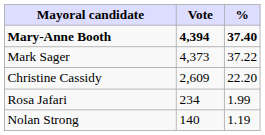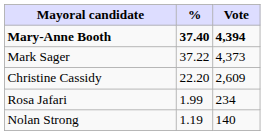 <table class="wikitable">
 <tr>
 <th style="background:#ddf;" width="200px">Mayoral candidate</th>
+<th style="background:#ddf;" width="30px">%</th>
 <th style="background:#ddf;" width="50px">Vote</th>
-<th style="background:#ddf;" width="30px">%</th>
 </tr>
 <tr>
 <td><strong>Mary-Anne Booth</strong></td>
+<td><strong>37.40</strong></td>
 <td><strong>4,394</strong></td>
-<td><strong>37.40</strong></td>
 </tr>
 <tr>
 <td>Mark Sager</td>
+<td>37.22</td>
 <td>4,373</td>
-<td>37.22</td>
 </tr>
 <tr>
 <td>Christine Cassidy</td>
+<td>22.20</td>
 <td>2,609</td>
-<td>22.20</td>
 </tr>
 <tr>
 <td>Rosa Jafari</td>
+<td>1.99</td>
 <td>234</td>
-<td>1.99</td>
 </tr>
 <tr>
 <td>Nolan Strong</td>
+<td>1.19</td>
 <td>140</td>
-<td>1.19</td>
 </tr>
 </table>
